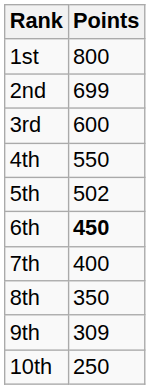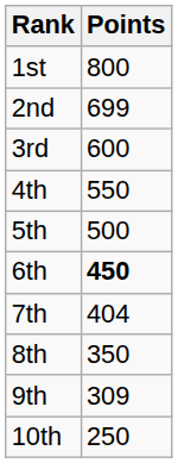 <table class="wikitable">
 <tr>
 <th>Rank</th>
 <th>Points</th>
 </tr>
 <tr>
 <td>1st</td>
 <td>800</td>
 </tr>
 <tr>
 <td>2nd</td>
 <td>699</td>
 </tr>
 <tr>
 <td>3rd</td>
 <td>600</td>
 </tr>
 <tr>
 <td>4th</td>
 <td>550</td>
 </tr>
 <tr>
 <td>5th</td>
-<td>502</td>
+<td>500</td>
 </tr>
 <tr>
 <td>6th</td>
 <td><strong>450</strong></td>
 </tr>
 <tr>
 <td>7th</td>
-<td>400</td>
+<td>404</td>
 </tr>
 <tr>
 <td>8th</td>
 <td>350</td>
 </tr>
 <tr>
 <td>9th</td>
 <td>309</td>
 </tr>
 <tr>
 <td>10th</td>
 <td>250</td>
 </tr>
 </table>
